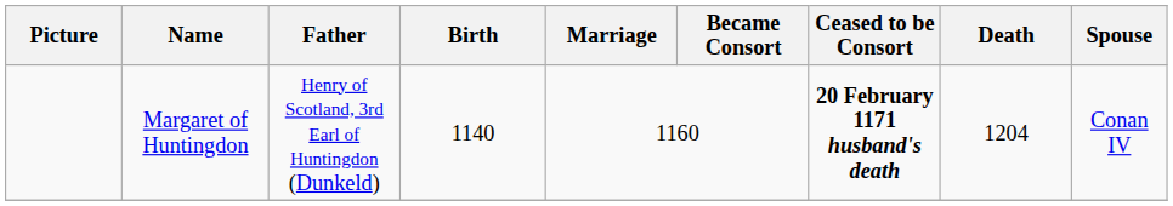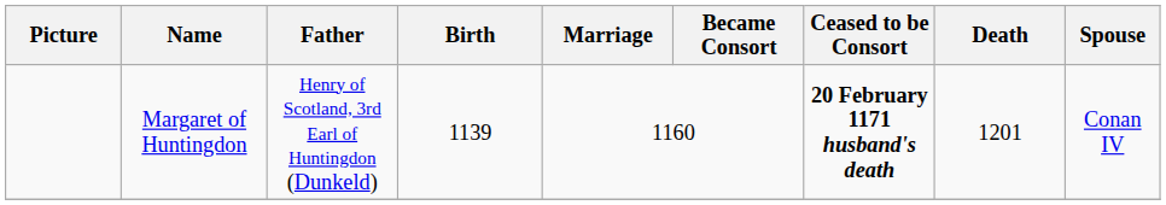 <table width=95% class="wikitable">
 <tr>
 <th width = "8%">Picture</th>
 <th width = "10%">Name</th>
 <th width = "9%">Father</th>
 <th width = "10%">Birth</th>
 <th width = "9%">Marriage</th>
 <th width = "9%">Became Consort</th>
 <th width = "9%">Ceased to be Consort</th>
 <th width = "9%">Death</th>
 <th width = "6%">Spouse</th>
 </tr>
 <tr>
 <td align="center"></td>
 <td align="center"><a href='#'>Margaret of Huntingdon</a><br></td>
 <td align="center"><small><a href='#'>Henry of Scotland, 3rd Earl of Huntingdon</a></small><br> (<a href='#'>Dunkeld</a>)</td>
-<td align="center">1140</td>
+<td align="center">1139</td>
 <td align="center" colspan="2">1160</td>
 <td align="center"><strong>20 February 1171<br><em>husband's death</em></strong></td>
-<td align="center">1204</td>
+<td align="center">1201</td>
 <td align="center"><a href='#'>Conan IV</a></td>
 </tr>
 <tr>
 </tr>
 </table>
